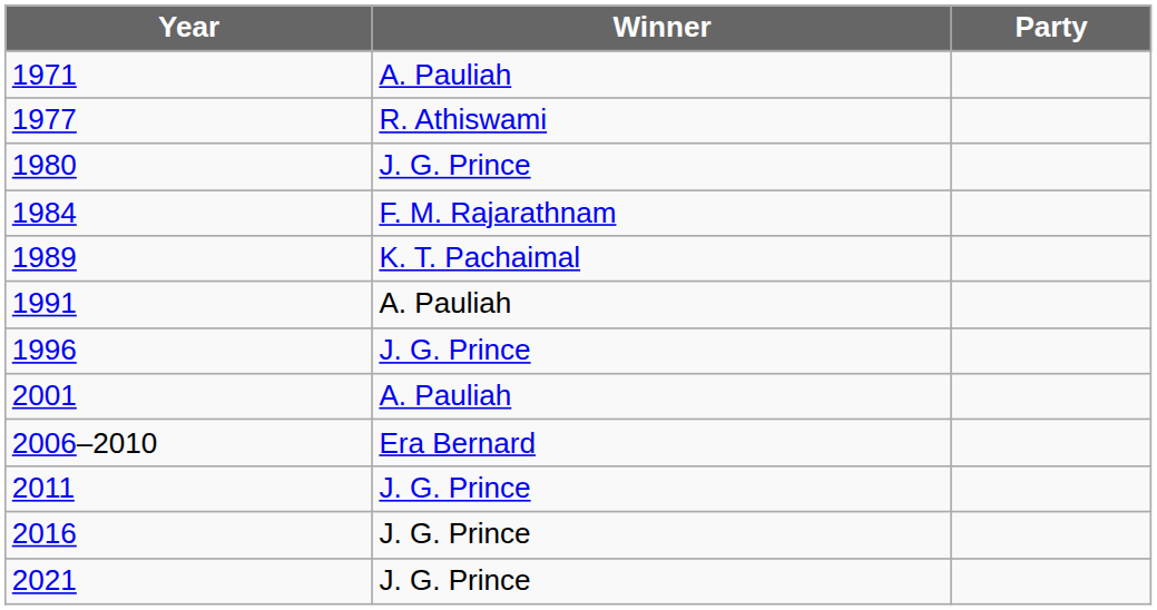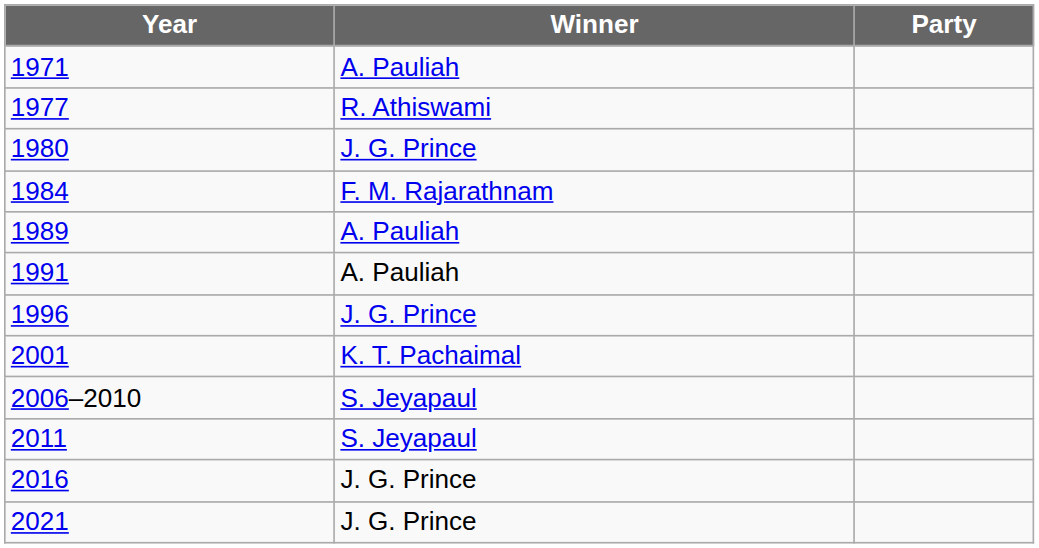 <table class="wikitable sortable" width="50%">
 <tr>
 <th style="background-color:#666666; color:white">Year</th>
 <th style="background-color:#666666; color:white">Winner</th>
 <th style="background-color:#666666; color:white" colspan="2">Party</th>
 </tr>
 <tr>
 <td><a href='#'>1971</a></td>
 <td><a href='#'>A. Pauliah</a></td>
 <td></td>
 </tr>
 <tr>
 <td><a href='#'>1977</a></td>
 <td><a href='#'>R. Athiswami</a></td>
 <td></td>
 </tr>
 <tr>
 <td><a href='#'>1980</a></td>
 <td><a href='#'>J. G. Prince</a></td>
 <td></td>
 </tr>
 <tr>
 <td><a href='#'>1984</a></td>
 <td><a href='#'>F. M. Rajarathnam</a></td>
 <td></td>
 </tr>
 <tr>
 <td><a href='#'>1989</a></td>
-<td><a href='#'>K. T. Pachaimal</a></td>
+<td><a href='#'>A. Pauliah</a></td>
 <td></td>
 </tr>
 <tr>
 <td><a href='#'>1991</a></td>
 <td>A. Pauliah</td>
 <td></td>
 </tr>
 <tr>
 <td><a href='#'>1996</a></td>
 <td><a href='#'>J. G. Prince</a></td>
 <td></td>
 </tr>
 <tr>
 <td><a href='#'>2001</a></td>
-<td><a href='#'>A. Pauliah</a></td>
+<td><a href='#'>K. T. Pachaimal</a></td>
 <td></td>
 </tr>
 <tr>
 <td><a href='#'>2006</a>–2010</td>
-<td><a href='#'>Era Bernard</a></td>
+<td><a href='#'>S. Jeyapaul</a></td>
 <td></td>
 </tr>
 <tr>
 <td><a href='#'>2011</a></td>
-<td><a href='#'>J. G. Prince</a></td>
+<td><a href='#'>S. Jeyapaul</a></td>
 <td></td>
 </tr>
 <tr>
 <td><a href='#'>2016</a></td>
 <td>J. G. Prince</td>
 <td></td>
 </tr>
 <tr>
 <td><a href='#'>2021</a></td>
 <td>J. G. Prince</td>
 <td></td>
 </tr>
 </table>
